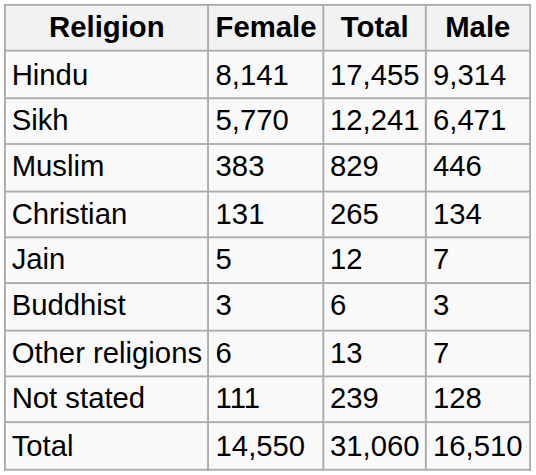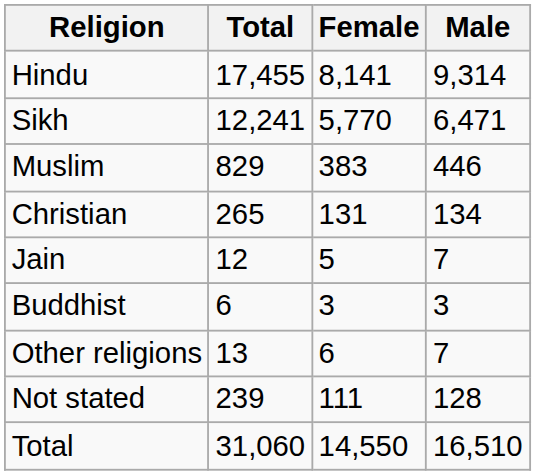 <table class="wikitable sortable">
 <tr>
 <th>Religion</th>
+<th>Total</th>
 <th>Female</th>
-<th>Total</th>
 <th>Male</th>
 </tr>
 <tr>
 <td>Hindu</td>
+<td>17,455</td>
 <td>8,141</td>
-<td>17,455</td>
 <td>9,314</td>
 </tr>
 <tr>
 <td>Sikh</td>
+<td>12,241</td>
 <td>5,770</td>
-<td>12,241</td>
 <td>6,471</td>
 </tr>
 <tr>
 <td>Muslim</td>
+<td>829</td>
 <td>383</td>
-<td>829</td>
 <td>446</td>
 </tr>
 <tr>
 <td>Christian</td>
+<td>265</td>
 <td>131</td>
-<td>265</td>
 <td>134</td>
 </tr>
 <tr>
 <td>Jain</td>
+<td>12</td>
 <td>5</td>
-<td>12</td>
 <td>7</td>
 </tr>
 <tr>
 <td>Buddhist</td>
+<td>6</td>
 <td>3</td>
-<td>6</td>
 <td>3</td>
 </tr>
 <tr>
 <td>Other religions</td>
+<td>13</td>
 <td>6</td>
-<td>13</td>
 <td>7</td>
 </tr>
 <tr>
 <td>Not stated</td>
+<td>239</td>
 <td>111</td>
-<td>239</td>
 <td>128</td>
 </tr>
 <tr>
 <td>Total</td>
+<td>31,060</td>
 <td>14,550</td>
-<td>31,060</td>
 <td>16,510</td>
 </tr>
 </table>
